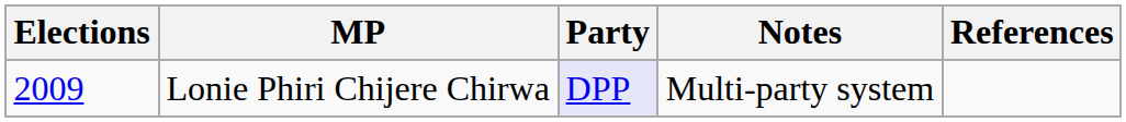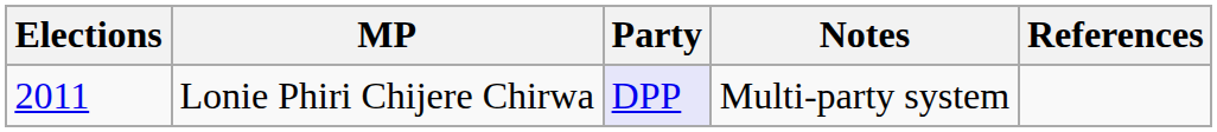 <table class="wikitable">
 <tr>
 <th>Elections</th>
 <th>MP</th>
 <th>Party</th>
 <th>Notes</th>
 <th>References</th>
 </tr>
 <tr>
-<td><a href='#'>2009</a></td>
+<td><a href='#'>2011</a></td>
 <td>Lonie Phiri Chijere Chirwa</td>
 <td style="background: lavender;"><a href='#'>DPP</a></td>
 <td>Multi-party system</td>
 <td></td>
 </tr>
 </table>
